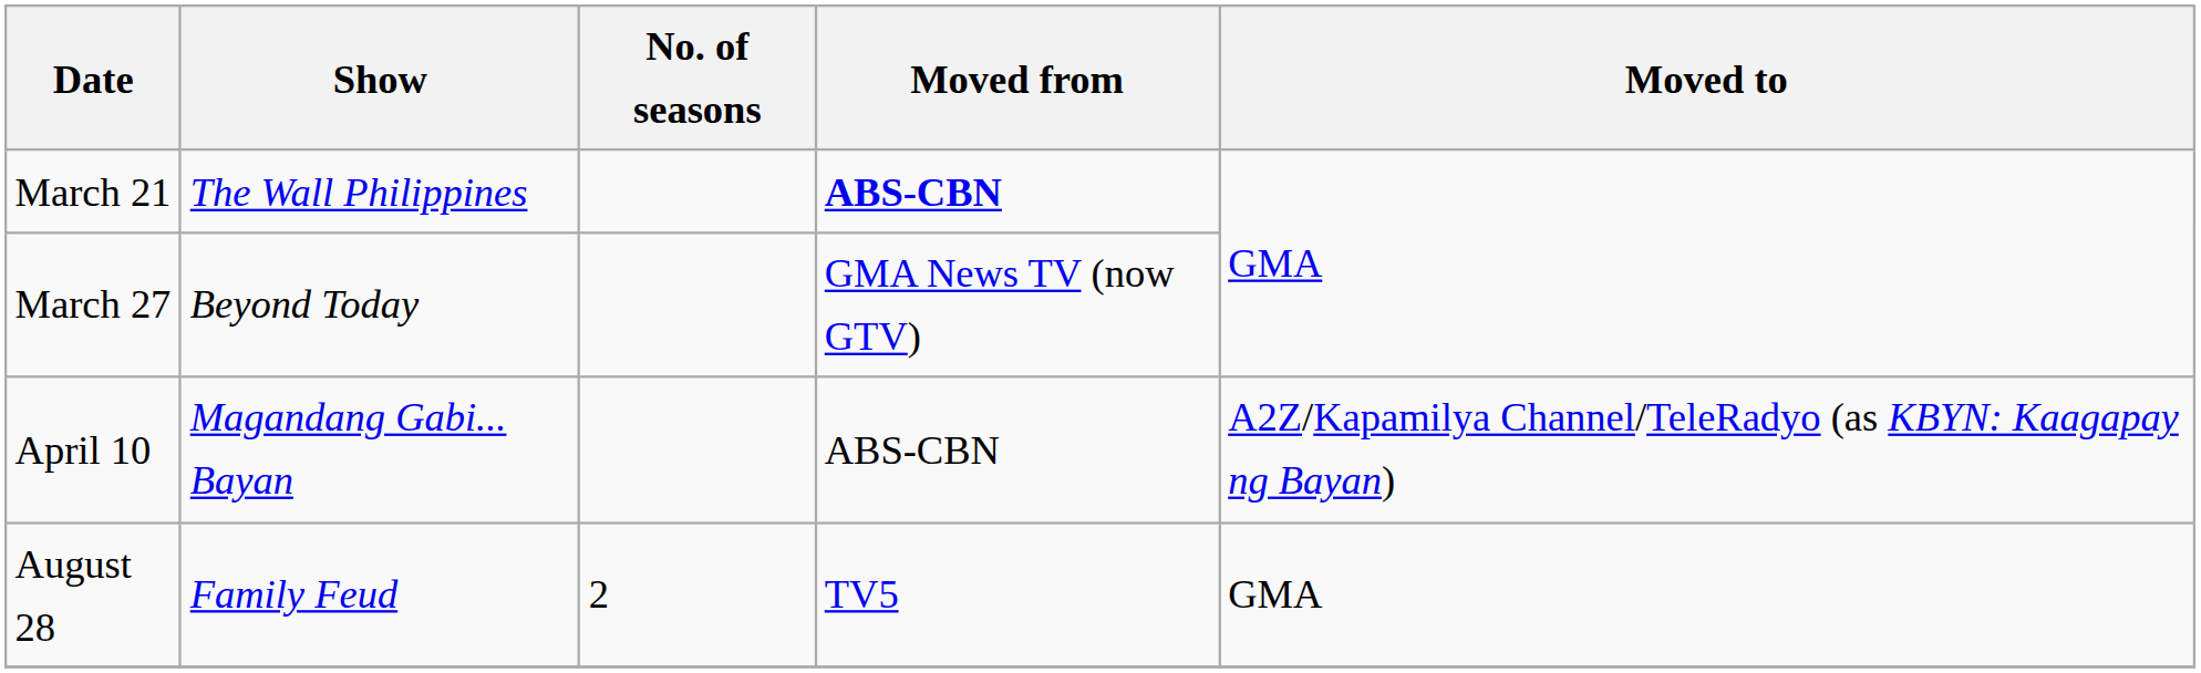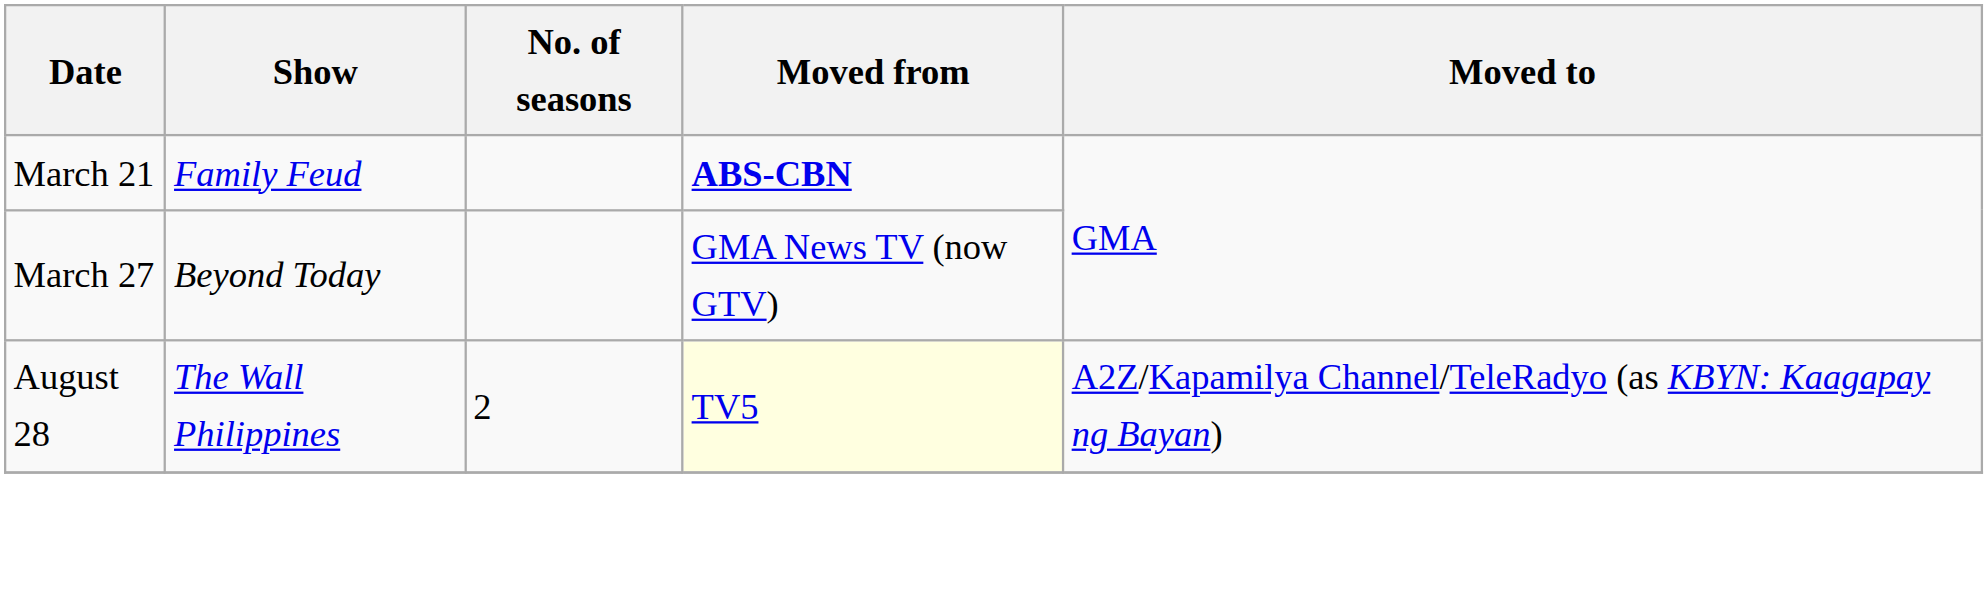 <table class="wikitable" style="text-align:left; line-height:25px; width:auto;">
 <tr>
 <th>Date</th>
 <th>Show</th>
 <th>No. of seasons</th>
 <th>Moved from</th>
 <th>Moved to</th>
 </tr>
 <tr>
 <td>March 21</td>
-<td><em><a href='#'>The Wall Philippines</a></em></td>
+<td><em><a href='#'>Family Feud</a></em></td>
 <td></td>
 <td><strong><a href='#'>ABS-CBN</a></strong></td>
 <td rowspan="2"><a href='#'>GMA</a></td>
 </tr>
 <tr>
 <td>March 27</td>
 <td><em>Beyond Today</em></td>
 <td></td>
 <td><a href='#'>GMA News TV</a> (now <a href='#'>GTV</a>)</td>
 </tr>
 <tr>
-<td>April 10</td>
-<td><em><a href='#'>Magandang Gabi... Bayan</a></em></td>
-<td></td>
-<td>ABS-CBN</td>
+<td>August 28</td>
+<td><em><a href='#'>The Wall Philippines</a></em></td>
+<td>2</td>
+<td style="background: lightyellow;"><a href='#'>TV5</a></td>
 <td><a href='#'>A2Z</a>/<a href='#'>Kapamilya Channel</a>/<a href='#'>TeleRadyo</a> (as <em><a href='#'>KBYN: Kaagapay ng Bayan</a></em>)</td>
-</tr>
-<tr>
-<td>August 28</td>
-<td><em><a href='#'>Family Feud</a></em></td>
-<td>2</td>
-<td><a href='#'>TV5</a></td>
-<td>GMA</td>
 </tr>
 <tr>
 </tr>
 </table>
